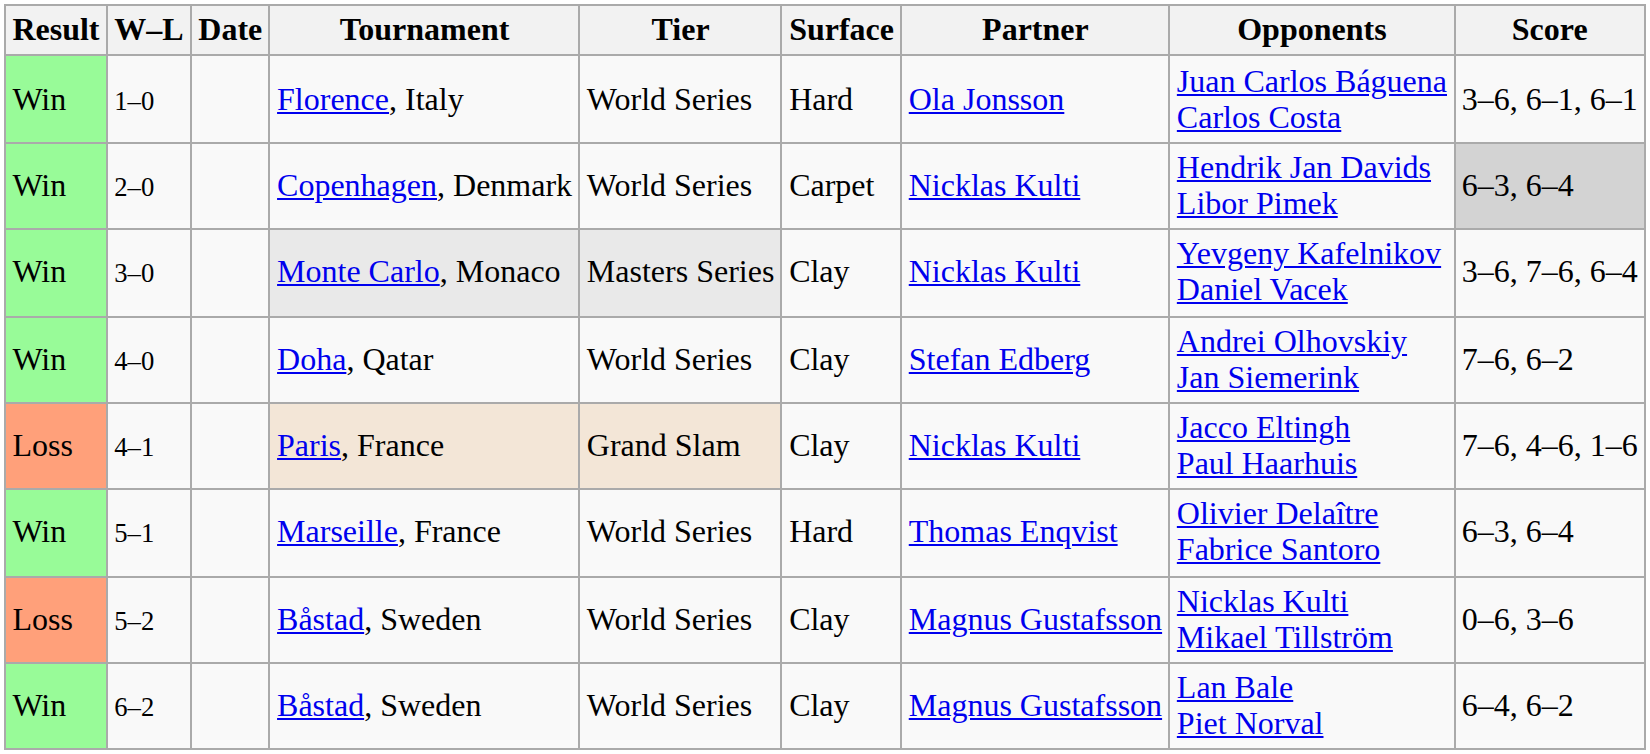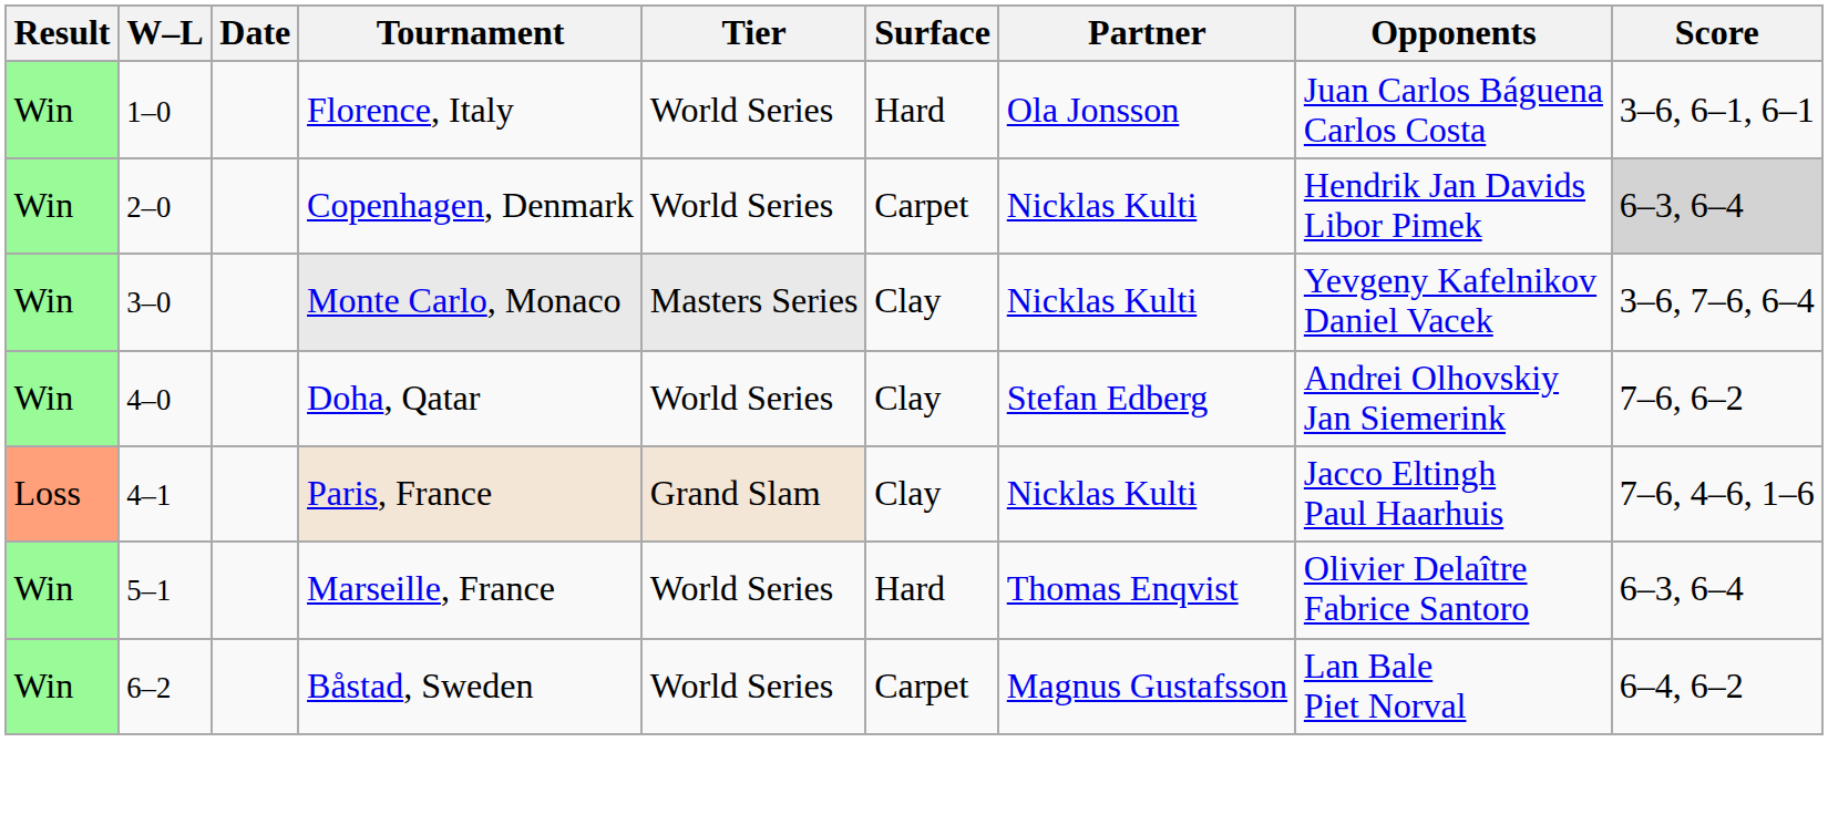 <table class="sortable wikitable">
 <tr>
 <th>Result</th>
 <th class="unsortable">W–L</th>
 <th>Date</th>
 <th>Tournament</th>
 <th>Tier</th>
 <th>Surface</th>
 <th>Partner</th>
 <th>Opponents</th>
 <th class="unsortable">Score</th>
 </tr>
 <tr>
 <td style="background:#98fb98;">Win</td>
 <td><small>1–0</small></td>
 <td><a href='#'></a></td>
 <td><a href='#'>Florence</a>, Italy</td>
 <td>World Series</td>
 <td>Hard</td>
 <td> <a href='#'>Ola Jonsson</a></td>
 <td> <a href='#'>Juan Carlos Báguena</a> <br>  <a href='#'>Carlos Costa</a></td>
 <td>3–6, 6–1, 6–1</td>
 </tr>
 <tr>
 <td style="background:#98fb98;">Win</td>
 <td><small>2–0</small></td>
 <td><a href='#'></a></td>
 <td><a href='#'>Copenhagen</a>, Denmark</td>
 <td>World Series</td>
 <td>Carpet</td>
 <td> <a href='#'>Nicklas Kulti</a></td>
 <td> <a href='#'>Hendrik Jan Davids</a> <br>  <a href='#'>Libor Pimek</a></td>
 <td style="background: lightgrey;">6–3, 6–4</td>
 </tr>
 <tr>
 <td style="background:#98fb98;">Win</td>
 <td><small>3–0</small></td>
 <td><a href='#'></a></td>
 <td style="background:#e9e9e9;"><a href='#'>Monte Carlo</a>, Monaco</td>
 <td style="background:#e9e9e9;">Masters Series</td>
 <td>Clay</td>
 <td> <a href='#'>Nicklas Kulti</a></td>
 <td> <a href='#'>Yevgeny Kafelnikov</a> <br>  <a href='#'>Daniel Vacek</a></td>
 <td>3–6, 7–6, 6–4</td>
 </tr>
 <tr>
 <td style="background:#98fb98;">Win</td>
 <td><small>4–0</small></td>
 <td><a href='#'></a></td>
 <td><a href='#'>Doha</a>, Qatar</td>
 <td>World Series</td>
 <td>Clay</td>
 <td> <a href='#'>Stefan Edberg</a></td>
 <td> <a href='#'>Andrei Olhovskiy</a> <br>  <a href='#'>Jan Siemerink</a></td>
 <td>7–6, 6–2</td>
 </tr>
 <tr>
 <td style="background:#ffa07a;">Loss</td>
 <td><small>4–1</small></td>
 <td><a href='#'></a></td>
 <td style="background:#f3e6d7;"><a href='#'>Paris</a>, France</td>
 <td style="background:#f3e6d7;">Grand Slam</td>
 <td>Clay</td>
 <td> <a href='#'>Nicklas Kulti</a></td>
 <td> <a href='#'>Jacco Eltingh</a> <br>  <a href='#'>Paul Haarhuis</a></td>
 <td>7–6, 4–6, 1–6</td>
 </tr>
 <tr>
 <td style="background:#98fb98;">Win</td>
 <td><small>5–1</small></td>
 <td><a href='#'></a></td>
 <td><a href='#'>Marseille</a>, France</td>
 <td>World Series</td>
 <td>Hard</td>
 <td> <a href='#'>Thomas Enqvist</a></td>
 <td> <a href='#'>Olivier Delaître</a> <br>  <a href='#'>Fabrice Santoro</a></td>
 <td>6–3, 6–4</td>
 </tr>
 <tr>
-<td style="background:#ffa07a;">Loss</td>
-<td><small>5–2</small></td>
-<td><a href='#'></a></td>
-<td><a href='#'>Båstad</a>, Sweden</td>
-<td>World Series</td>
-<td>Clay</td>
-<td> <a href='#'>Magnus Gustafsson</a></td>
-<td> <a href='#'>Nicklas Kulti</a> <br>  <a href='#'>Mikael Tillström</a></td>
-<td>0–6, 3–6</td>
-</tr>
-<tr>
 <td style="background:#98fb98;">Win</td>
 <td><small>6–2</small></td>
 <td><a href='#'></a></td>
 <td><a href='#'>Båstad</a>, Sweden</td>
 <td>World Series</td>
-<td>Clay</td>
+<td>Carpet</td>
 <td> <a href='#'>Magnus Gustafsson</a></td>
 <td> <a href='#'>Lan Bale</a> <br>  <a href='#'>Piet Norval</a></td>
 <td>6–4, 6–2</td>
 </tr>
 </table>
